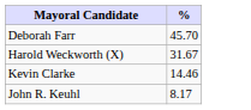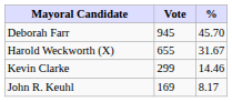 <table class="wikitable">
 <tr>
 <th style="background:#ddf; width:200px;">Mayoral Candidate </th>
+<th style="background:#ddf; width:50px;">Vote</th>
 <th style="background:#ddf; width:30px;">%</th>
 </tr>
 <tr>
 <td>Deborah Farr</td>
+<td>945</td>
 <td>45.70</td>
 </tr>
 <tr>
 <td>Harold Weckworth (X)</td>
+<td>655</td>
 <td>31.67</td>
 </tr>
 <tr>
 <td>Kevin Clarke</td>
+<td>299</td>
 <td>14.46</td>
 </tr>
 <tr>
 <td>John R. Keuhl</td>
+<td>169</td>
 <td>8.17</td>
 </tr>
 </table>
